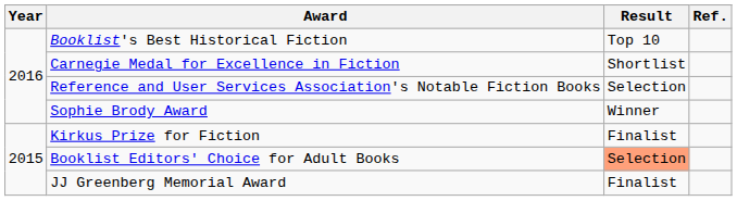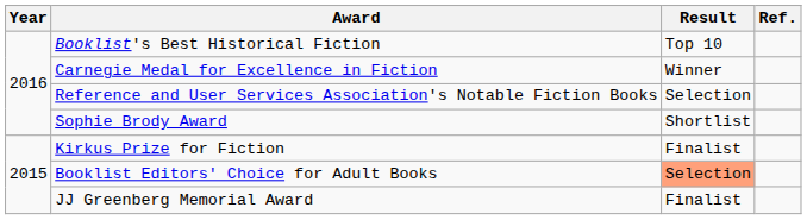 <table class="wikitable sortable">
 <tr>
 <th>Year</th>
 <th>Award</th>
 <th>Result</th>
 <th>Ref.</th>
 </tr>
 <tr>
 <td rowspan="4">2016</td>
 <td><em><a href='#'>Booklist</a></em>'s Best Historical Fiction</td>
 <td>Top 10</td>
 <td></td>
 </tr>
 <tr>
 <td><a href='#'>Carnegie Medal for Excellence in Fiction</a></td>
-<td>Shortlist</td>
+<td>Winner</td>
 <td></td>
 </tr>
 <tr>
 <td><a href='#'>Reference and User Services Association</a>'s Notable Fiction Books</td>
 <td>Selection</td>
 <td></td>
 </tr>
 <tr>
 <td><a href='#'>Sophie Brody Award</a></td>
-<td>Winner</td>
+<td>Shortlist</td>
 <td></td>
 </tr>
 <tr>
 <td rowspan="3">2015</td>
 <td><a href='#'>Kirkus Prize</a> for Fiction</td>
 <td>Finalist</td>
 <td></td>
 </tr>
 <tr>
 <td><a href='#'>Booklist Editors' Choice</a> for Adult Books</td>
 <td style="background: lightsalmon;">Selection</td>
 <td></td>
 </tr>
 <tr>
 <td>JJ Greenberg Memorial Award</td>
 <td>Finalist</td>
 <td></td>
 </tr>
 </table>
